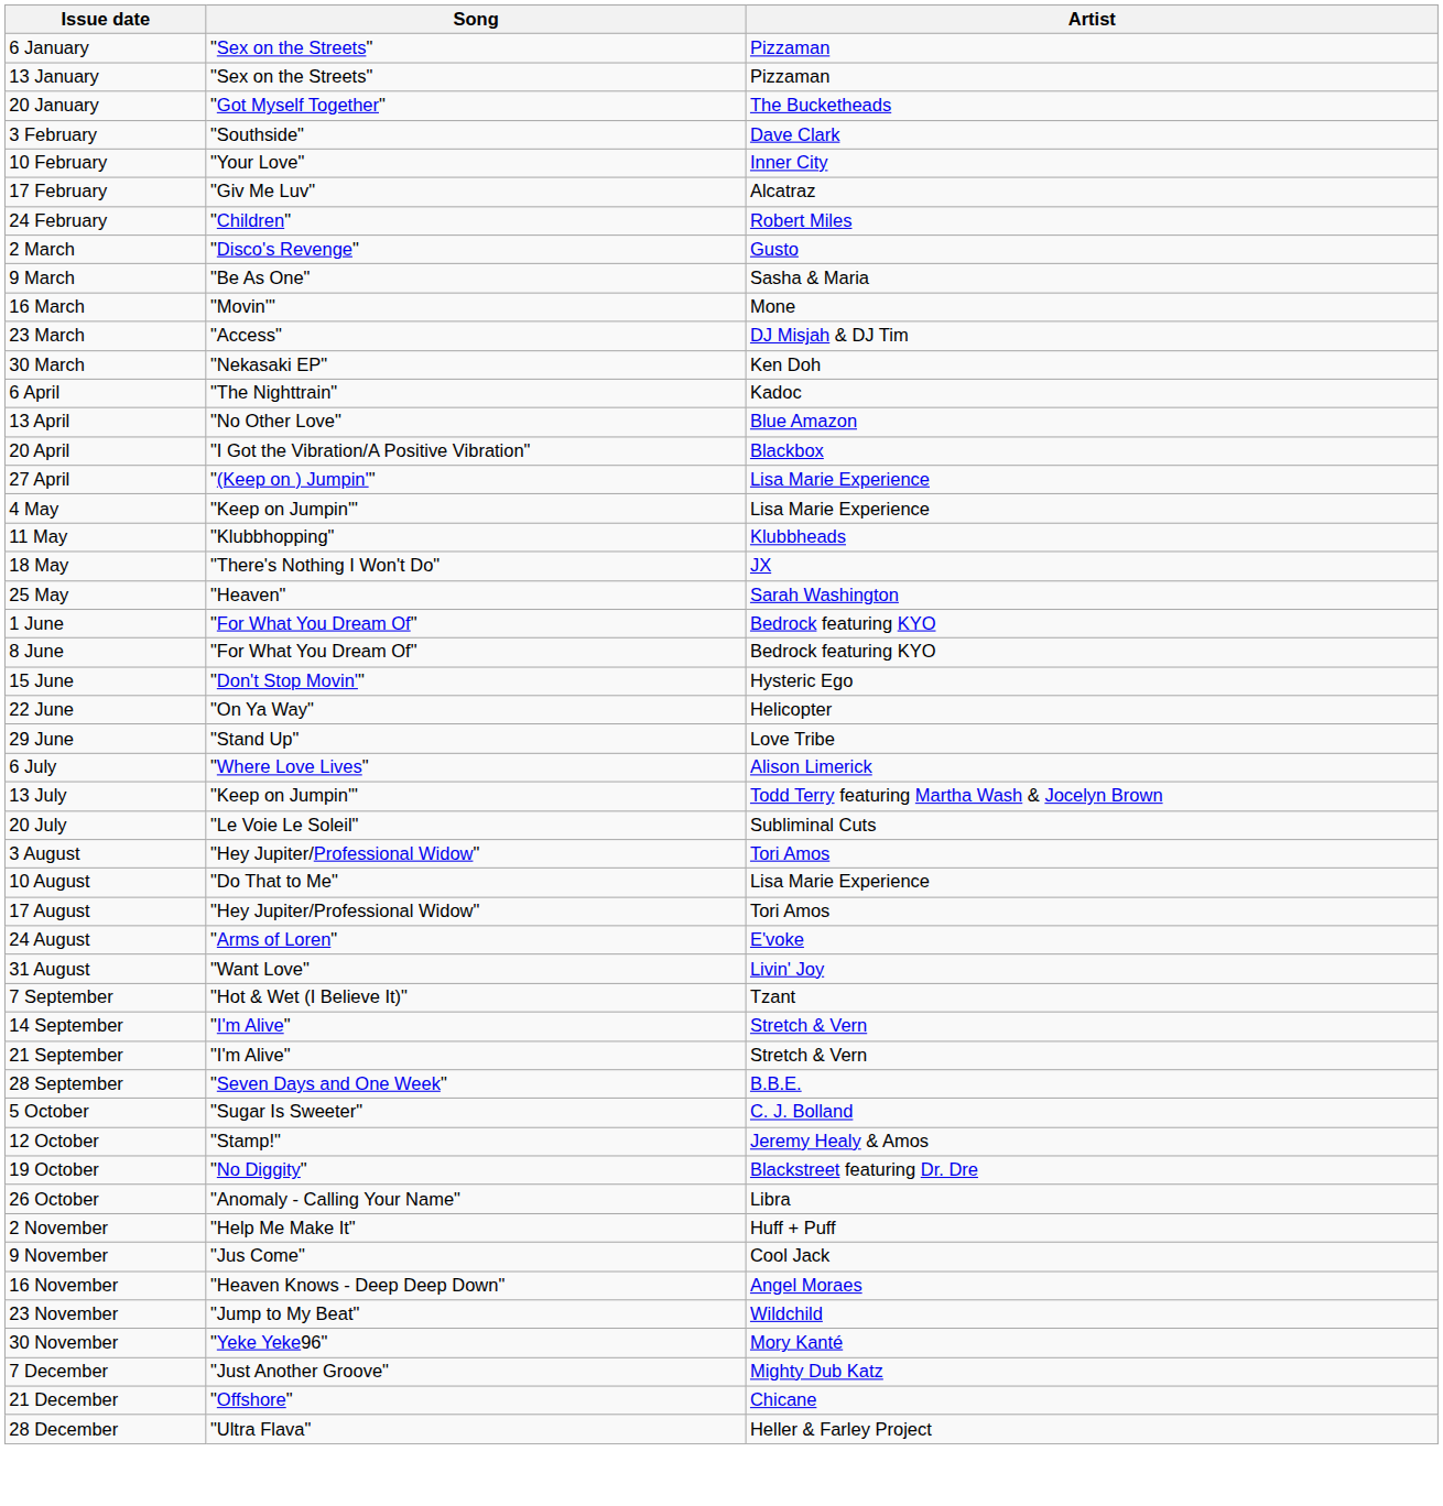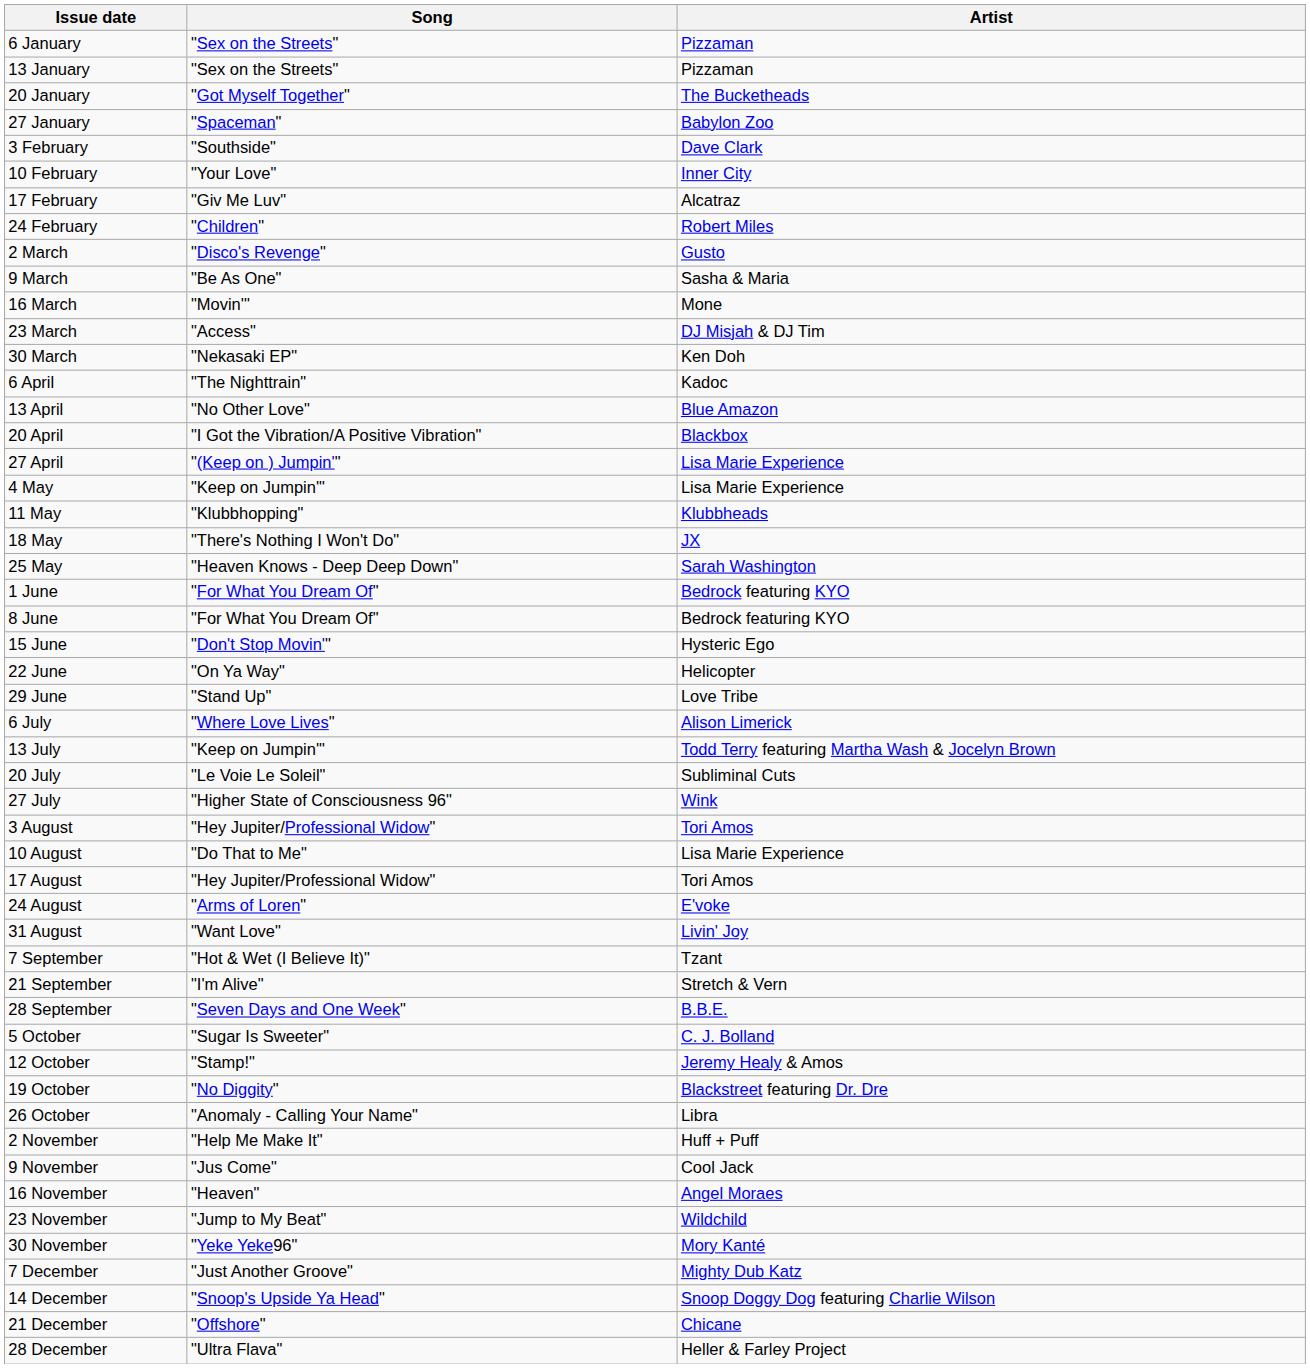 <table width="100%" class=wikitable>
 <tr>
 <th>Issue date</th>
 <th>Song</th>
 <th>Artist</th>
 </tr>
 <tr>
 <td>6 January</td>
 <td>"<a href='#'>Sex on the Streets</a>"</td>
 <td><a href='#'>Pizzaman</a></td>
 </tr>
 <tr>
 <td>13 January</td>
 <td>"Sex on the Streets"</td>
 <td>Pizzaman</td>
 </tr>
 <tr>
 <td>20 January</td>
 <td>"<a href='#'>Got Myself Together</a>"</td>
 <td><a href='#'>The Bucketheads</a></td>
+</tr>
+<tr>
+<td>27 January</td>
+<td>"<a href='#'>Spaceman</a>"</td>
+<td><a href='#'>Babylon Zoo</a></td>
 </tr>
 <tr>
 <td>3 February</td>
 <td>"Southside"</td>
 <td><a href='#'>Dave Clark</a></td>
 </tr>
 <tr>
 <td>10 February</td>
 <td>"Your Love"</td>
 <td><a href='#'>Inner City</a></td>
 </tr>
 <tr>
 <td>17 February</td>
 <td>"Giv Me Luv"</td>
 <td>Alcatraz</td>
 </tr>
 <tr>
 <td>24 February</td>
 <td>"<a href='#'>Children</a>"</td>
 <td><a href='#'>Robert Miles</a></td>
 </tr>
 <tr>
 <td>2 March</td>
 <td>"<a href='#'>Disco's Revenge</a>"</td>
 <td><a href='#'>Gusto</a></td>
 </tr>
 <tr>
 <td>9 March</td>
 <td>"Be As One"</td>
 <td>Sasha & Maria</td>
 </tr>
 <tr>
 <td>16 March</td>
 <td>"Movin'"</td>
 <td>Mone</td>
 </tr>
 <tr>
 <td>23 March</td>
 <td>"Access"</td>
 <td><a href='#'>DJ Misjah</a> &  DJ Tim</td>
 </tr>
 <tr>
 <td>30 March</td>
 <td>"Nekasaki EP"</td>
 <td>Ken Doh</td>
 </tr>
 <tr>
 <td>6 April</td>
 <td>"The Nighttrain"</td>
 <td>Kadoc</td>
 </tr>
 <tr>
 <td>13 April</td>
 <td>"No Other Love"</td>
 <td><a href='#'>Blue Amazon</a></td>
 </tr>
 <tr>
 <td>20 April</td>
 <td>"I Got the Vibration/A Positive Vibration"</td>
 <td><a href='#'>Blackbox</a></td>
 </tr>
 <tr>
 <td>27 April</td>
 <td>"<a href='#'>(Keep on ) Jumpin'</a>"</td>
 <td><a href='#'>Lisa Marie Experience</a></td>
 </tr>
 <tr>
 <td>4 May</td>
 <td>"Keep on Jumpin'"</td>
 <td>Lisa Marie Experience</td>
 </tr>
 <tr>
 <td>11 May</td>
 <td>"Klubbhopping"</td>
 <td><a href='#'>Klubbheads</a></td>
 </tr>
 <tr>
 <td>18 May</td>
 <td>"There's Nothing I Won't Do"</td>
 <td><a href='#'>JX</a></td>
 </tr>
 <tr>
 <td>25 May</td>
-<td>"Heaven"</td>
+<td>"Heaven Knows - Deep Deep Down"</td>
 <td><a href='#'>Sarah Washington</a></td>
 </tr>
 <tr>
 <td>1 June</td>
 <td>"<a href='#'>For What You Dream Of</a>"</td>
 <td><a href='#'>Bedrock</a> featuring <a href='#'>KYO</a></td>
 </tr>
 <tr>
 <td>8 June</td>
 <td>"For What You Dream Of"</td>
 <td>Bedrock featuring KYO</td>
 </tr>
 <tr>
 <td>15 June</td>
 <td>"<a href='#'>Don't Stop Movin'</a>"</td>
 <td>Hysteric Ego</td>
 </tr>
 <tr>
 <td>22 June</td>
 <td>"On Ya Way"</td>
 <td>Helicopter</td>
 </tr>
 <tr>
 <td>29 June</td>
 <td>"Stand Up"</td>
 <td>Love Tribe</td>
 </tr>
 <tr>
 <td>6 July</td>
 <td>"<a href='#'>Where Love Lives</a>"</td>
 <td><a href='#'>Alison Limerick</a></td>
 </tr>
 <tr>
 <td>13 July</td>
 <td>"Keep on Jumpin'"</td>
 <td><a href='#'>Todd Terry</a> featuring <a href='#'>Martha Wash</a> & <a href='#'>Jocelyn Brown</a></td>
 </tr>
 <tr>
 <td>20 July</td>
 <td>"Le Voie Le Soleil"</td>
 <td>Subliminal Cuts</td>
 </tr>
 <tr>
+<td>27 July</td>
+<td>"Higher State of Consciousness 96"</td>
+<td><a href='#'>Wink</a></td>
+</tr>
+<tr>
 <td>3 August</td>
 <td>"Hey Jupiter/<a href='#'>Professional Widow</a>"</td>
 <td><a href='#'>Tori Amos</a></td>
 </tr>
 <tr>
 <td>10 August</td>
 <td>"Do That to Me"</td>
 <td>Lisa Marie Experience</td>
 </tr>
 <tr>
 <td>17 August</td>
 <td>"Hey Jupiter/Professional Widow"</td>
 <td>Tori Amos</td>
 </tr>
 <tr>
 <td>24 August</td>
 <td>"<a href='#'>Arms of Loren</a>"</td>
 <td><a href='#'>E'voke</a></td>
 </tr>
 <tr>
 <td>31 August</td>
 <td>"Want Love"</td>
 <td><a href='#'>Livin' Joy</a></td>
 </tr>
 <tr>
 <td>7 September</td>
 <td>"Hot & Wet (I Believe It)"</td>
 <td>Tzant</td>
-</tr>
-<tr>
-<td>14 September</td>
-<td>"<a href='#'>I'm Alive</a>"</td>
-<td><a href='#'>Stretch & Vern</a></td>
 </tr>
 <tr>
 <td>21 September</td>
 <td>"I'm Alive"</td>
 <td>Stretch & Vern</td>
 </tr>
 <tr>
 <td>28 September</td>
 <td>"<a href='#'>Seven Days and One Week</a>"</td>
 <td><a href='#'>B.B.E.</a></td>
 </tr>
 <tr>
 <td>5 October</td>
 <td>"Sugar Is Sweeter"</td>
 <td><a href='#'>C. J. Bolland</a></td>
 </tr>
 <tr>
 <td>12 October</td>
 <td>"Stamp!"</td>
 <td><a href='#'>Jeremy Healy</a> & Amos</td>
 </tr>
 <tr>
 <td>19 October</td>
 <td>"<a href='#'>No Diggity</a>"</td>
 <td><a href='#'>Blackstreet</a> featuring <a href='#'>Dr. Dre</a></td>
 </tr>
 <tr>
 <td>26 October</td>
 <td>"Anomaly - Calling Your Name"</td>
 <td>Libra</td>
 </tr>
 <tr>
 <td>2 November</td>
 <td>"Help Me Make It"</td>
 <td>Huff + Puff</td>
 </tr>
 <tr>
 <td>9 November</td>
 <td>"Jus Come"</td>
 <td>Cool Jack</td>
 </tr>
 <tr>
 <td>16 November</td>
-<td>"Heaven Knows - Deep Deep Down"</td>
+<td>"Heaven"</td>
 <td><a href='#'>Angel Moraes</a></td>
 </tr>
 <tr>
 <td>23 November</td>
 <td>"Jump to My Beat"</td>
 <td><a href='#'>Wildchild</a></td>
 </tr>
 <tr>
 <td>30 November</td>
 <td>"<a href='#'>Yeke Yeke</a>96"</td>
 <td><a href='#'>Mory Kanté</a></td>
 </tr>
 <tr>
 <td>7 December</td>
 <td>"Just Another Groove"</td>
 <td><a href='#'>Mighty Dub Katz</a></td>
 </tr>
 <tr>
+<td>14 December</td>
+<td>"<a href='#'>Snoop's Upside Ya Head</a>"</td>
+<td><a href='#'>Snoop Doggy Dog</a> featuring <a href='#'>Charlie Wilson</a></td>
+</tr>
+<tr>
 <td>21 December</td>
 <td>"<a href='#'>Offshore</a>"</td>
 <td><a href='#'>Chicane</a></td>
 </tr>
 <tr>
 <td>28 December</td>
 <td>"Ultra Flava"</td>
 <td>Heller & Farley Project</td>
 </tr>
 </table>
